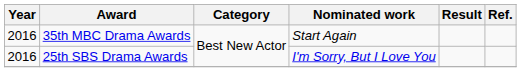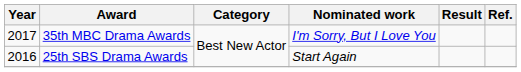 <table class="wikitable">
 <tr>
 <th>Year</th>
 <th>Award</th>
 <th>Category</th>
 <th>Nominated work</th>
 <th>Result</th>
 <th>Ref.</th>
 </tr>
 <tr>
-<td>2016</td>
+<td>2017</td>
 <td><a href='#'>35th MBC Drama Awards</a></td>
 <td rowspan=2>Best New Actor</td>
-<td><em>Start Again</em></td>
+<td><em><a href='#'>I'm Sorry, But I Love You</a></em></td>
 <td></td>
 <td></td>
 </tr>
 <tr>
 <td>2016</td>
 <td><a href='#'>25th SBS Drama Awards</a></td>
-<td><em><a href='#'>I'm Sorry, But I Love You</a></em></td>
+<td><em>Start Again</em></td>
 <td></td>
 <td></td>
 </tr>
 <tr>
 </tr>
 </table>
